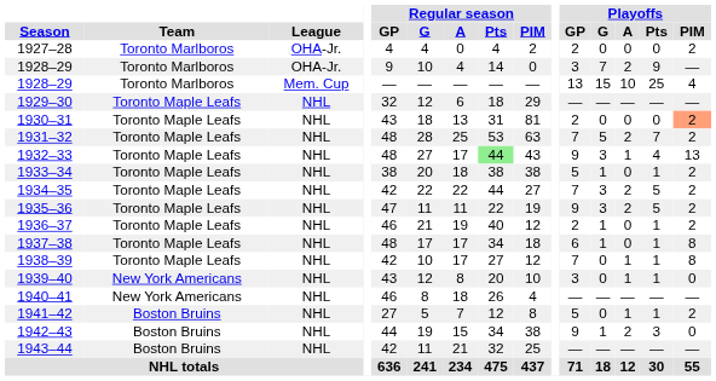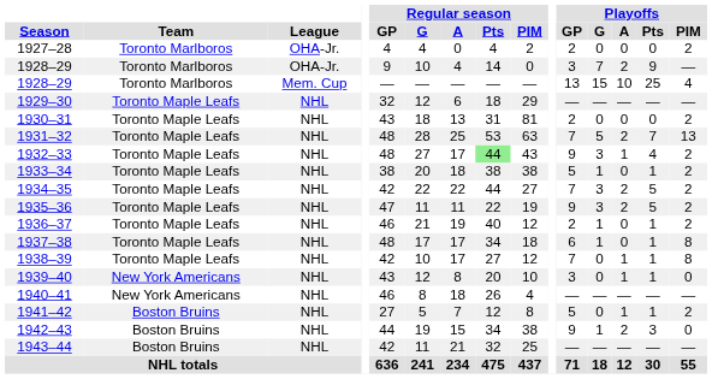 <table border="0" cellpadding="1" cellspacing="0" style="text-align:center; width:50em;">
 <tr style="background:#e0e0e0;">
 <th colspan="3"  bgcolor="#ffffff"> </th>
 <th rowspan="99" bgcolor="#ffffff"> </th>
 <th colspan="5"><a href='#'>Regular season</a></th>
 <th rowspan="99" bgcolor="#ffffff"> </th>
 <th colspan="5"><a href='#'>Playoffs</a></th>
 </tr>
 <tr style="background:#e0e0e0;">
 <th><a href='#'>Season</a></th>
 <th>Team</th>
 <th>League</th>
 <th>GP</th>
 <th><a href='#'>G</a></th>
 <th><a href='#'>A</a></th>
 <th><a href='#'>Pts</a></th>
 <th><a href='#'>PIM</a></th>
 <th>GP</th>
 <th>G</th>
 <th>A</th>
 <th>Pts</th>
 <th>PIM</th>
 </tr>
 <tr>
 <td>1927–28</td>
 <td><a href='#'>Toronto Marlboros</a></td>
 <td><a href='#'>OHA</a>-Jr.</td>
 <td>4</td>
 <td>4</td>
 <td>0</td>
 <td>4</td>
 <td>2</td>
 <td>2</td>
 <td>0</td>
 <td>0</td>
 <td>0</td>
 <td>2</td>
 </tr>
 <tr style="background:#f0f0f0;">
 <td>1928–29</td>
 <td>Toronto Marlboros</td>
 <td>OHA-Jr.</td>
 <td>9</td>
 <td>10</td>
 <td>4</td>
 <td>14</td>
 <td>0</td>
 <td>3</td>
 <td>7</td>
 <td>2</td>
 <td>9</td>
 <td>—</td>
 </tr>
 <tr>
 <td><a href='#'>1928–29</a></td>
 <td>Toronto Marlboros</td>
 <td><a href='#'>Mem. Cup</a></td>
 <td>—</td>
 <td>—</td>
 <td>—</td>
 <td>—</td>
 <td>—</td>
 <td>13</td>
 <td>15</td>
 <td>10</td>
 <td>25</td>
 <td>4</td>
 </tr>
 <tr style="background:#f0f0f0;">
 <td><a href='#'>1929–30</a></td>
 <td><a href='#'>Toronto Maple Leafs</a></td>
 <td><a href='#'>NHL</a></td>
 <td>32</td>
 <td>12</td>
 <td>6</td>
 <td>18</td>
 <td>29</td>
 <td>—</td>
 <td>—</td>
 <td>—</td>
 <td>—</td>
 <td>—</td>
 </tr>
 <tr>
 <td><a href='#'>1930–31</a></td>
 <td>Toronto Maple Leafs</td>
 <td>NHL</td>
 <td>43</td>
 <td>18</td>
 <td>13</td>
 <td>31</td>
 <td>81</td>
 <td>2</td>
 <td>0</td>
 <td>0</td>
 <td>0</td>
-<td style="background: lightsalmon;">2</td>
+<td>2</td>
 </tr>
 <tr style="background:#f0f0f0;">
 <td><a href='#'>1931–32</a></td>
 <td>Toronto Maple Leafs</td>
 <td>NHL</td>
 <td>48</td>
 <td>28</td>
 <td>25</td>
 <td>53</td>
 <td>63</td>
 <td>7</td>
 <td>5</td>
 <td>2</td>
 <td>7</td>
-<td>2</td>
+<td>13</td>
 </tr>
 <tr>
 <td><a href='#'>1932–33</a></td>
 <td>Toronto Maple Leafs</td>
 <td>NHL</td>
 <td>48</td>
 <td>27</td>
 <td>17</td>
 <td style="background: lightgreen;">44</td>
 <td>43</td>
 <td>9</td>
 <td>3</td>
 <td>1</td>
 <td>4</td>
-<td>13</td>
+<td>2</td>
 </tr>
 <tr style="background:#f0f0f0;">
 <td><a href='#'>1933–34</a></td>
 <td>Toronto Maple Leafs</td>
 <td>NHL</td>
 <td>38</td>
 <td>20</td>
 <td>18</td>
 <td>38</td>
 <td>38</td>
 <td>5</td>
 <td>1</td>
 <td>0</td>
 <td>1</td>
 <td>2</td>
 </tr>
 <tr>
 <td><a href='#'>1934–35</a></td>
 <td>Toronto Maple Leafs</td>
 <td>NHL</td>
 <td>42</td>
 <td>22</td>
 <td>22</td>
 <td>44</td>
 <td>27</td>
 <td>7</td>
 <td>3</td>
 <td>2</td>
 <td>5</td>
 <td>2</td>
 </tr>
 <tr style="background:#f0f0f0;">
 <td><a href='#'>1935–36</a></td>
 <td>Toronto Maple Leafs</td>
 <td>NHL</td>
 <td>47</td>
 <td>11</td>
 <td>11</td>
 <td>22</td>
 <td>19</td>
 <td>9</td>
 <td>3</td>
 <td>2</td>
 <td>5</td>
 <td>2</td>
 </tr>
 <tr>
 <td><a href='#'>1936–37</a></td>
 <td>Toronto Maple Leafs</td>
 <td>NHL</td>
 <td>46</td>
 <td>21</td>
 <td>19</td>
 <td>40</td>
 <td>12</td>
 <td>2</td>
 <td>1</td>
 <td>0</td>
 <td>1</td>
 <td>2</td>
 </tr>
 <tr style="background:#f0f0f0;">
 <td><a href='#'>1937–38</a></td>
 <td>Toronto Maple Leafs</td>
 <td>NHL</td>
 <td>48</td>
 <td>17</td>
 <td>17</td>
 <td>34</td>
 <td>18</td>
 <td>6</td>
 <td>1</td>
 <td>0</td>
 <td>1</td>
 <td>8</td>
 </tr>
 <tr>
 <td><a href='#'>1938–39</a></td>
 <td>Toronto Maple Leafs</td>
 <td>NHL</td>
 <td>42</td>
 <td>10</td>
 <td>17</td>
 <td>27</td>
 <td>12</td>
 <td>7</td>
 <td>0</td>
 <td>1</td>
 <td>1</td>
 <td>8</td>
 </tr>
 <tr style="background:#f0f0f0;">
 <td><a href='#'>1939–40</a></td>
 <td><a href='#'>New York Americans</a></td>
 <td>NHL</td>
 <td>43</td>
 <td>12</td>
 <td>8</td>
 <td>20</td>
 <td>10</td>
 <td>3</td>
 <td>0</td>
 <td>1</td>
 <td>1</td>
 <td>0</td>
 </tr>
 <tr>
 <td><a href='#'>1940–41</a></td>
 <td>New York Americans</td>
 <td>NHL</td>
 <td>46</td>
 <td>8</td>
 <td>18</td>
 <td>26</td>
 <td>4</td>
 <td>—</td>
 <td>—</td>
 <td>—</td>
 <td>—</td>
 <td>—</td>
 </tr>
 <tr style="background:#f0f0f0;">
 <td><a href='#'>1941–42</a></td>
 <td><a href='#'>Boston Bruins</a></td>
 <td>NHL</td>
 <td>27</td>
 <td>5</td>
 <td>7</td>
 <td>12</td>
 <td>8</td>
 <td>5</td>
 <td>0</td>
 <td>1</td>
 <td>1</td>
 <td>2</td>
 </tr>
 <tr>
 <td><a href='#'>1942–43</a></td>
 <td>Boston Bruins</td>
 <td>NHL</td>
 <td>44</td>
 <td>19</td>
 <td>15</td>
 <td>34</td>
 <td>38</td>
 <td>9</td>
 <td>1</td>
 <td>2</td>
 <td>3</td>
 <td>0</td>
 </tr>
 <tr style="background:#f0f0f0;">
 <td><a href='#'>1943–44</a></td>
 <td>Boston Bruins</td>
 <td>NHL</td>
 <td>42</td>
 <td>11</td>
 <td>21</td>
 <td>32</td>
 <td>25</td>
 <td>—</td>
 <td>—</td>
 <td>—</td>
 <td>—</td>
 <td>—</td>
 </tr>
 <tr style="background:#e0e0e0;">
 <th colspan="3">NHL totals</th>
 <th>636</th>
 <th>241</th>
 <th>234</th>
 <th>475</th>
 <th>437</th>
 <th>71</th>
 <th>18</th>
 <th>12</th>
 <th>30</th>
 <th>55</th>
 </tr>
 </table>
